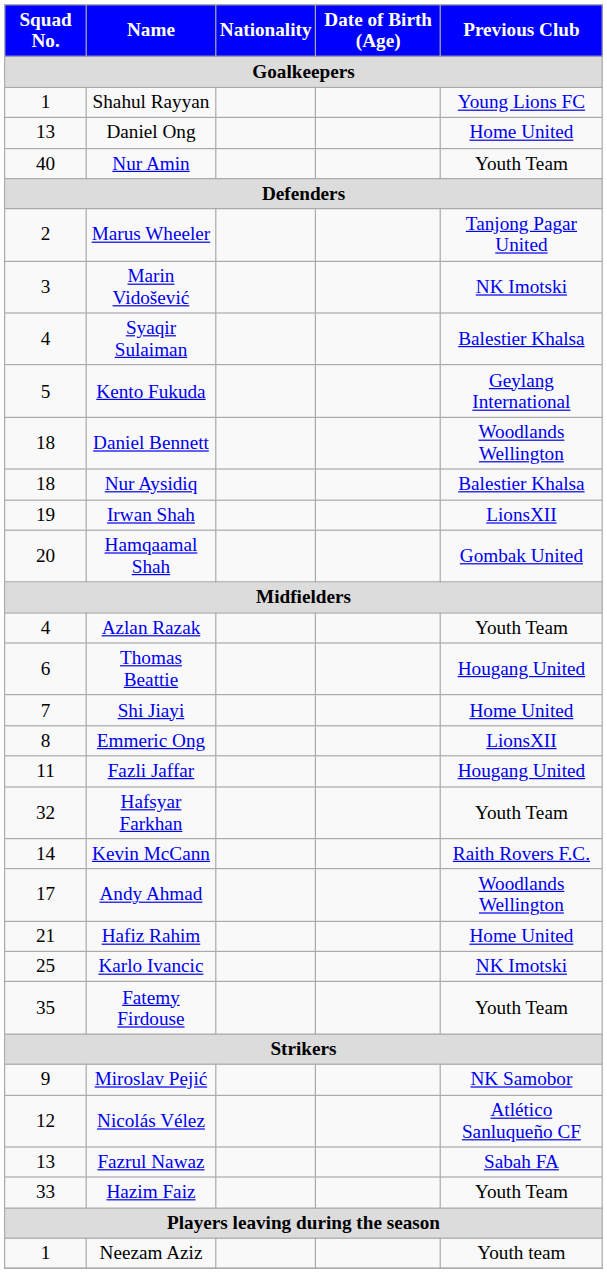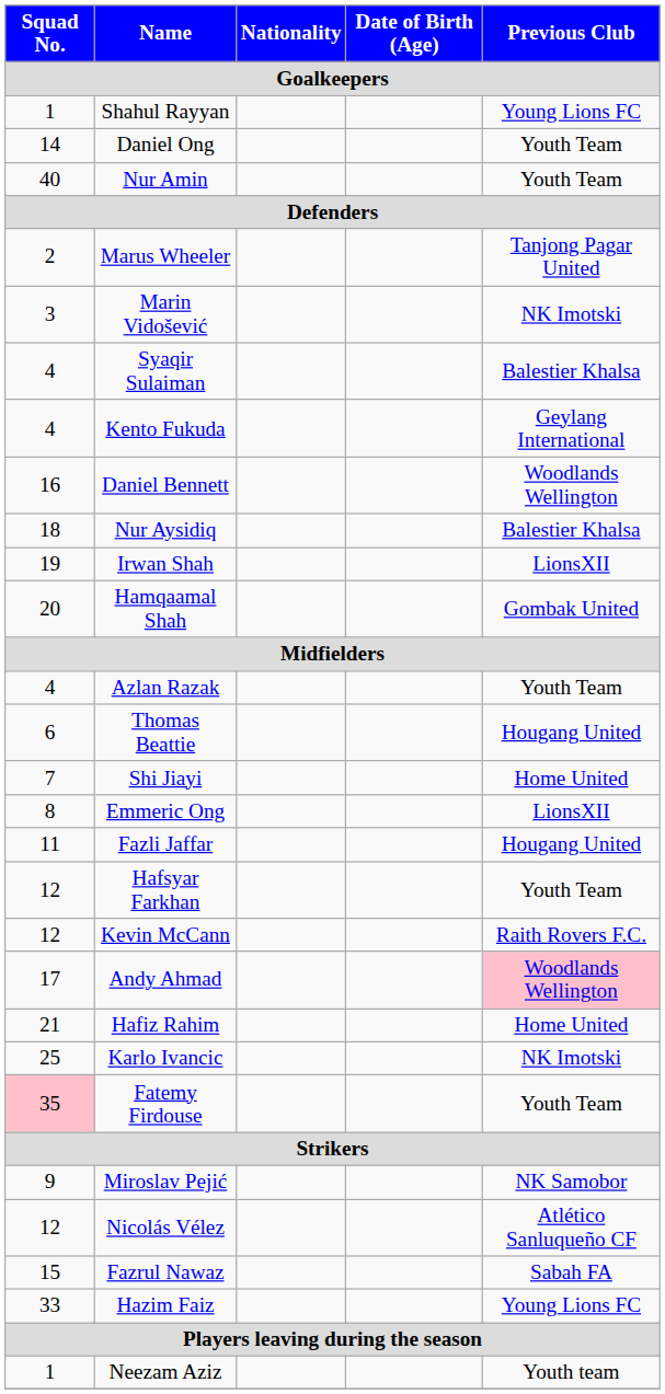 <table class="wikitable" style="text-align:center; font-size:100%; width:80%;">
 <tr>
 <th style="background:#0000FF; color:white; text-align:center;">Squad No.</th>
 <th style="background:#0000FF; color:white; text-align:center;">Name</th>
 <th style="background:#0000FF; color:white; text-align:center;">Nationality</th>
 <th style="background:#0000FF; color:white; text-align:center;">Date of Birth (Age)</th>
 <th style="background:#0000FF; color:white; text-align:center;">Previous Club</th>
 </tr>
 <tr>
 <th colspan="6" style="background:#dcdcdc; text-align:center">Goalkeepers</th>
 </tr>
 <tr>
 <td>1</td>
 <td>Shahul Rayyan</td>
 <td></td>
 <td></td>
 <td> <a href='#'>Young Lions FC</a></td>
 </tr>
 <tr>
-<td>13</td>
+<td>14</td>
 <td>Daniel Ong</td>
 <td></td>
 <td></td>
-<td> <a href='#'>Home United</a></td>
+<td>Youth Team</td>
 </tr>
 <tr>
 <td>40</td>
 <td><a href='#'>Nur Amin</a></td>
 <td></td>
 <td></td>
 <td>Youth Team</td>
 </tr>
 <tr>
 <th colspan="6" style="background:#dcdcdc; text-align:center">Defenders</th>
 </tr>
 <tr>
 <td>2</td>
 <td><a href='#'>Marus Wheeler</a></td>
 <td></td>
 <td></td>
 <td> <a href='#'>Tanjong Pagar United</a></td>
 </tr>
 <tr>
 <td>3</td>
 <td><a href='#'>Marin Vidošević</a></td>
 <td></td>
 <td></td>
 <td> <a href='#'>NK Imotski</a></td>
 </tr>
 <tr>
 <td>4</td>
 <td><a href='#'>Syaqir Sulaiman</a></td>
 <td></td>
 <td></td>
 <td> <a href='#'>Balestier Khalsa</a></td>
 </tr>
 <tr>
-<td>5</td>
+<td>4</td>
 <td><a href='#'>Kento Fukuda</a></td>
 <td></td>
 <td></td>
 <td> <a href='#'>Geylang International</a></td>
 </tr>
 <tr>
-<td>18</td>
+<td>16</td>
 <td><a href='#'>Daniel Bennett</a></td>
 <td></td>
 <td></td>
 <td> <a href='#'>Woodlands Wellington</a></td>
 </tr>
 <tr>
 <td>18</td>
 <td><a href='#'>Nur Aysidiq</a></td>
 <td></td>
 <td></td>
 <td> <a href='#'>Balestier Khalsa</a></td>
 </tr>
 <tr>
 <td>19</td>
 <td><a href='#'>Irwan Shah</a></td>
 <td></td>
 <td></td>
 <td> <a href='#'>LionsXII</a></td>
 </tr>
 <tr>
 <td>20</td>
 <td><a href='#'>Hamqaamal Shah</a></td>
 <td></td>
 <td></td>
 <td> <a href='#'>Gombak United</a></td>
 </tr>
 <tr>
 <th colspan="6" style="background:#dcdcdc; text-align:center">Midfielders</th>
 </tr>
 <tr>
 <td>4</td>
 <td><a href='#'>Azlan Razak</a></td>
 <td></td>
 <td></td>
 <td>Youth Team</td>
 </tr>
 <tr>
 <td>6</td>
 <td><a href='#'>Thomas Beattie</a></td>
 <td></td>
 <td></td>
 <td><a href='#'>Hougang United</a></td>
 </tr>
 <tr>
 <td>7</td>
 <td><a href='#'>Shi Jiayi</a></td>
 <td></td>
 <td></td>
 <td> <a href='#'>Home United</a></td>
 </tr>
 <tr>
 <td>8</td>
 <td><a href='#'>Emmeric Ong</a></td>
 <td></td>
 <td></td>
 <td><a href='#'>LionsXII</a></td>
 </tr>
 <tr>
 <td>11</td>
 <td><a href='#'>Fazli Jaffar</a></td>
 <td></td>
 <td></td>
 <td><a href='#'>Hougang United</a></td>
 </tr>
 <tr>
-<td>32</td>
+<td>12</td>
 <td><a href='#'>Hafsyar Farkhan</a></td>
 <td></td>
 <td></td>
 <td>Youth Team</td>
 </tr>
 <tr>
-<td>14</td>
+<td>12</td>
 <td><a href='#'>Kevin McCann</a></td>
 <td></td>
 <td></td>
 <td> <a href='#'>Raith Rovers F.C.</a></td>
 </tr>
 <tr>
 <td>17</td>
 <td><a href='#'>Andy Ahmad</a></td>
 <td></td>
 <td></td>
-<td> <a href='#'>Woodlands Wellington</a></td>
+<td style="background: pink;"> <a href='#'>Woodlands Wellington</a></td>
 </tr>
 <tr>
 <td>21</td>
 <td><a href='#'>Hafiz Rahim</a></td>
 <td></td>
 <td></td>
 <td> <a href='#'>Home United</a></td>
 </tr>
 <tr>
 <td>25</td>
 <td><a href='#'>Karlo Ivancic</a></td>
 <td></td>
 <td></td>
 <td> <a href='#'>NK Imotski</a></td>
 </tr>
 <tr>
-<td>35</td>
+<td style="background: pink;">35</td>
 <td><a href='#'>Fatemy Firdouse</a></td>
 <td></td>
 <td></td>
 <td>Youth Team</td>
 </tr>
 <tr>
 <th colspan="6 " style="background:#dcdcdc; text-align:center">Strikers</th>
 </tr>
 <tr>
 <td>9</td>
 <td><a href='#'>Miroslav Pejić</a></td>
 <td></td>
 <td></td>
 <td> <a href='#'>NK Samobor</a></td>
 </tr>
 <tr>
 <td>12</td>
 <td><a href='#'>Nicolás Vélez</a></td>
 <td></td>
 <td></td>
 <td> <a href='#'>Atlético Sanluqueño CF</a></td>
 </tr>
 <tr>
-<td>13</td>
+<td>15</td>
 <td><a href='#'>Fazrul Nawaz</a></td>
 <td></td>
 <td></td>
 <td> <a href='#'>Sabah FA</a></td>
 </tr>
 <tr>
 <td>33</td>
 <td><a href='#'>Hazim Faiz</a></td>
 <td></td>
 <td></td>
-<td>Youth Team</td>
+<td> <a href='#'>Young Lions FC</a></td>
 </tr>
 <tr>
 <th colspan="6 " style="background:#dcdcdc; text-align:center">Players leaving during the season</th>
 </tr>
 <tr>
 <td>1</td>
 <td>Neezam Aziz</td>
 <td></td>
 <td></td>
 <td>Youth team</td>
 </tr>
 <tr>
 </tr>
 </table>
